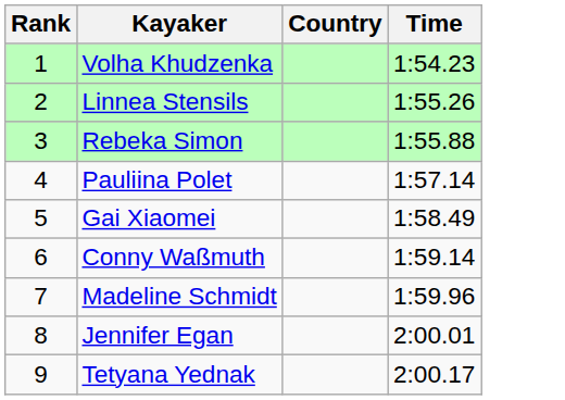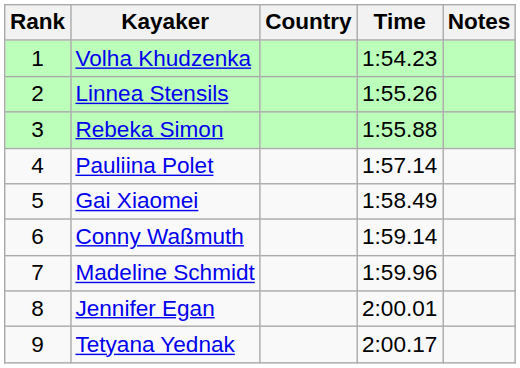 <table class="wikitable" style="text-align:center">
 <tr>
 <th>Rank</th>
 <th>Kayaker</th>
 <th>Country</th>
 <th>Time</th>
+<th>Notes</th>
 </tr>
 <tr bgcolor=bbffbb>
 <td>1</td>
 <td align="left"><a href='#'>Volha Khudzenka</a></td>
 <td align="left"></td>
 <td>1:54.23</td>
+<td></td>
 </tr>
 <tr bgcolor=bbffbb>
 <td>2</td>
 <td align="left"><a href='#'>Linnea Stensils</a></td>
 <td align="left"></td>
 <td>1:55.26</td>
+<td></td>
 </tr>
 <tr bgcolor=bbffbb>
 <td>3</td>
 <td align="left"><a href='#'>Rebeka Simon</a></td>
 <td align="left"></td>
 <td>1:55.88</td>
+<td></td>
 </tr>
 <tr>
 <td>4</td>
 <td align="left"><a href='#'>Pauliina Polet</a></td>
 <td align="left"></td>
 <td>1:57.14</td>
+<td></td>
 </tr>
 <tr>
 <td>5</td>
 <td align="left"><a href='#'>Gai Xiaomei</a></td>
 <td align="left"></td>
 <td>1:58.49</td>
+<td></td>
 </tr>
 <tr>
 <td>6</td>
 <td align="left"><a href='#'>Conny Waßmuth</a></td>
 <td align="left"></td>
 <td>1:59.14</td>
+<td></td>
 </tr>
 <tr>
 <td>7</td>
 <td align="left"><a href='#'>Madeline Schmidt</a></td>
 <td align="left"></td>
 <td>1:59.96</td>
+<td></td>
 </tr>
 <tr>
 <td>8</td>
 <td align="left"><a href='#'>Jennifer Egan</a></td>
 <td align="left"></td>
 <td>2:00.01</td>
+<td></td>
 </tr>
 <tr>
 <td>9</td>
 <td align="left"><a href='#'>Tetyana Yednak</a></td>
 <td align="left"></td>
 <td>2:00.17</td>
+<td></td>
 </tr>
 </table>
